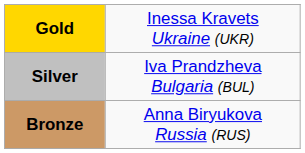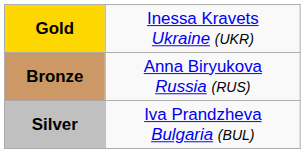 <table class="wikitable" style=" text-align:center; font-size:110%;" width="35%">
 <tr>
 <td bgcolor="gold"><strong>Gold</strong></td>
 <td> <a href='#'>Inessa Kravets</a><br><em><a href='#'>Ukraine</a> <small>(UKR)</small></em></td>
 </tr>
 <tr>
+<td bgcolor="CC9966"><strong>Bronze</strong></td>
+<td> <a href='#'>Anna Biryukova</a><br><em><a href='#'>Russia</a> <small>(RUS)</small></em></td>
+</tr>
+<tr>
 <td bgcolor="silver"><strong>Silver</strong></td>
 <td> <a href='#'>Iva Prandzheva</a><br><em><a href='#'>Bulgaria</a> <small>(BUL)</small></em></td>
 </tr>
-<tr>
-<td bgcolor="CC9966"><strong>Bronze</strong></td>
-<td> <a href='#'>Anna Biryukova</a><br><em><a href='#'>Russia</a> <small>(RUS)</small></em></td>
-</tr>
 </table>
